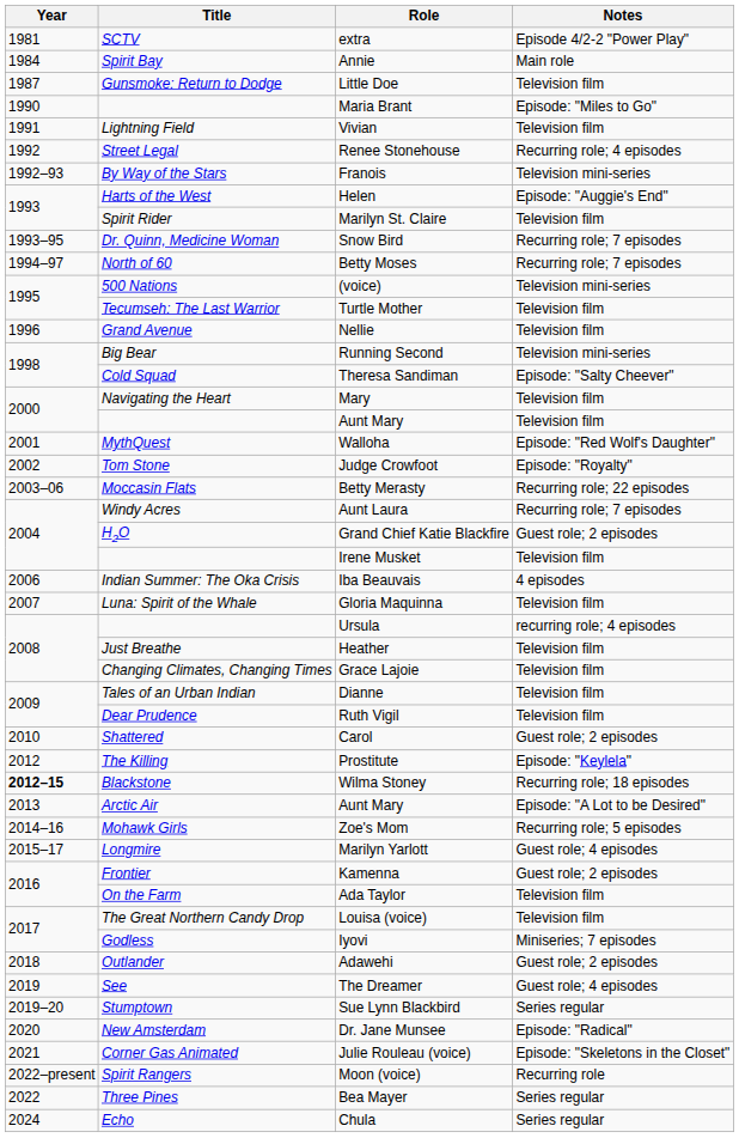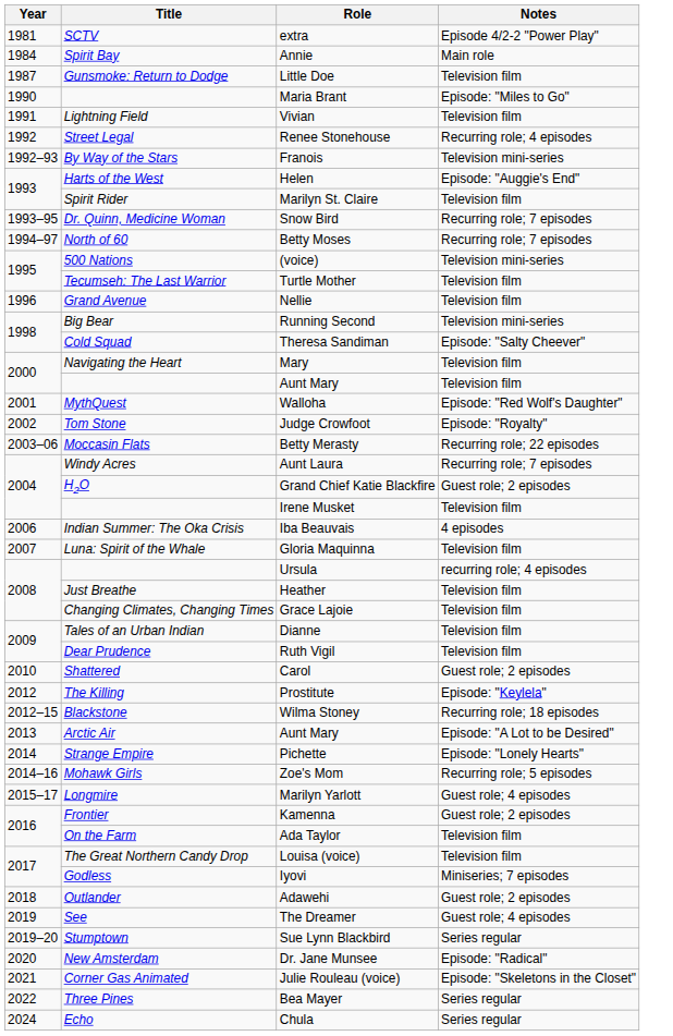 <table class="wikitable sortable">
 <tr>
 <th>Year</th>
 <th>Title</th>
 <th>Role</th>
 <th class="unsortable">Notes</th>
 </tr>
 <tr>
 <td>1981</td>
 <td><em><a href='#'>SCTV</a></em></td>
 <td>extra</td>
 <td>Episode 4/2-2 "Power Play"</td>
 </tr>
 <tr>
 <td>1984</td>
 <td><em><a href='#'>Spirit Bay</a></em></td>
 <td>Annie</td>
 <td>Main role</td>
 </tr>
 <tr>
 <td>1987</td>
 <td><em><a href='#'>Gunsmoke: Return to Dodge</a></em></td>
 <td>Little Doe</td>
 <td>Television film</td>
 </tr>
 <tr>
 <td>1990</td>
 <td><em></em></td>
 <td>Maria Brant</td>
 <td>Episode: "Miles to Go"</td>
 </tr>
 <tr>
 <td>1991</td>
 <td><em>Lightning Field</em></td>
 <td>Vivian</td>
 <td>Television film</td>
 </tr>
 <tr>
 <td>1992</td>
 <td><em><a href='#'>Street Legal</a></em></td>
 <td>Renee Stonehouse</td>
 <td>Recurring role; 4 episodes</td>
 </tr>
 <tr>
 <td>1992–93</td>
 <td><em><a href='#'>By Way of the Stars</a></em></td>
 <td>Franois</td>
 <td>Television mini-series</td>
 </tr>
 <tr>
 <td rowspan="2">1993</td>
 <td><em><a href='#'>Harts of the West</a></em></td>
 <td>Helen</td>
 <td>Episode: "Auggie's End"</td>
 </tr>
 <tr>
 <td><em>Spirit Rider</em></td>
 <td>Marilyn St. Claire</td>
 <td>Television film</td>
 </tr>
 <tr>
 <td>1993–95</td>
 <td><em><a href='#'>Dr. Quinn, Medicine Woman</a></em></td>
 <td>Snow Bird</td>
 <td>Recurring role; 7 episodes</td>
 </tr>
 <tr>
 <td>1994–97</td>
 <td><em><a href='#'>North of 60</a></em></td>
 <td>Betty Moses</td>
 <td>Recurring role; 7 episodes</td>
 </tr>
 <tr>
 <td rowspan="2">1995</td>
 <td><em><a href='#'>500 Nations</a></em></td>
 <td>(voice)</td>
 <td>Television mini-series</td>
 </tr>
 <tr>
 <td><em><a href='#'>Tecumseh: The Last Warrior</a></em></td>
 <td>Turtle Mother</td>
 <td>Television film</td>
 </tr>
 <tr>
 <td>1996</td>
 <td><em><a href='#'>Grand Avenue</a></em></td>
 <td>Nellie</td>
 <td>Television film</td>
 </tr>
 <tr>
 <td rowspan="2">1998</td>
 <td><em>Big Bear</em></td>
 <td>Running Second</td>
 <td>Television mini-series</td>
 </tr>
 <tr>
 <td><em><a href='#'>Cold Squad</a></em></td>
 <td>Theresa Sandiman</td>
 <td>Episode: "Salty Cheever"</td>
 </tr>
 <tr>
 <td rowspan="2">2000</td>
 <td><em>Navigating the Heart</em></td>
 <td>Mary</td>
 <td>Television film</td>
 </tr>
 <tr>
 <td><em></em></td>
 <td>Aunt Mary</td>
 <td>Television film</td>
 </tr>
 <tr>
 <td>2001</td>
 <td><em><a href='#'>MythQuest</a></em></td>
 <td>Walloha</td>
 <td>Episode: "Red Wolf's Daughter"</td>
 </tr>
 <tr>
 <td>2002</td>
 <td><em><a href='#'>Tom Stone</a></em></td>
 <td>Judge Crowfoot</td>
 <td>Episode: "Royalty"</td>
 </tr>
 <tr>
 <td>2003–06</td>
 <td><em><a href='#'>Moccasin Flats</a></em></td>
 <td>Betty Merasty</td>
 <td>Recurring role; 22 episodes</td>
 </tr>
 <tr>
 <td rowspan="3">2004</td>
 <td><em>Windy Acres</em></td>
 <td>Aunt Laura</td>
 <td>Recurring role; 7 episodes</td>
 </tr>
 <tr>
 <td><em><a href='#'>H<sub>2</sub>O</a></em></td>
 <td>Grand Chief Katie Blackfire</td>
 <td>Guest role; 2 episodes</td>
 </tr>
 <tr>
 <td><em></em></td>
 <td>Irene Musket</td>
 <td>Television film</td>
 </tr>
 <tr>
 <td>2006</td>
 <td><em>Indian Summer: The Oka Crisis</em></td>
 <td>Iba Beauvais</td>
 <td>4 episodes</td>
 </tr>
 <tr>
 <td>2007</td>
 <td><em>Luna: Spirit of the Whale</em></td>
 <td>Gloria Maquinna</td>
 <td>Television film</td>
 </tr>
 <tr>
 <td rowspan="3">2008</td>
 <td><em></em></td>
 <td>Ursula</td>
 <td>recurring role; 4 episodes</td>
 </tr>
 <tr>
 <td><em>Just Breathe</em></td>
 <td>Heather</td>
 <td>Television film</td>
 </tr>
 <tr>
 <td><em>Changing Climates, Changing Times</em></td>
 <td>Grace Lajoie</td>
 <td>Television film</td>
 </tr>
 <tr>
 <td rowspan="2">2009</td>
 <td><em>Tales of an Urban Indian</em></td>
 <td>Dianne</td>
 <td>Television film</td>
 </tr>
 <tr>
 <td><em><a href='#'>Dear Prudence</a></em></td>
 <td>Ruth Vigil</td>
 <td>Television film</td>
 </tr>
 <tr>
 <td>2010</td>
 <td><em><a href='#'>Shattered</a></em></td>
 <td>Carol</td>
 <td>Guest role; 2 episodes</td>
 </tr>
 <tr>
 <td>2012</td>
 <td data-sort-value="Killing, The"><em><a href='#'>The Killing</a></em></td>
 <td>Prostitute</td>
 <td>Episode: "<a href='#'>Keylela</a>"</td>
 </tr>
 <tr>
-<td><strong>2012–15</strong></td>
+<td>2012–15</td>
 <td><em><a href='#'>Blackstone</a></em></td>
 <td>Wilma Stoney</td>
 <td>Recurring role; 18 episodes</td>
 </tr>
 <tr>
 <td>2013</td>
 <td><em><a href='#'>Arctic Air</a></em></td>
 <td>Aunt Mary</td>
 <td>Episode: "A Lot to be Desired"</td>
+</tr>
+<tr>
+<td>2014</td>
+<td><em><a href='#'>Strange Empire</a></em></td>
+<td>Pichette</td>
+<td>Episode: "Lonely Hearts"</td>
 </tr>
 <tr>
 <td>2014–16</td>
 <td><em><a href='#'>Mohawk Girls</a></em></td>
 <td>Zoe's Mom</td>
 <td>Recurring role; 5 episodes</td>
 </tr>
 <tr>
 <td>2015–17</td>
 <td><em><a href='#'>Longmire</a></em></td>
 <td>Marilyn Yarlott</td>
 <td>Guest role; 4 episodes</td>
 </tr>
 <tr>
 <td rowspan="2">2016</td>
 <td><em><a href='#'>Frontier</a></em></td>
 <td>Kamenna</td>
 <td>Guest role; 2 episodes</td>
 </tr>
 <tr>
 <td><em><a href='#'>On the Farm</a></em></td>
 <td>Ada Taylor</td>
 <td>Television film</td>
 </tr>
 <tr>
 <td rowspan="2">2017</td>
 <td data-sort-value="Great Northern Candy Drop, The"><em>The Great Northern Candy Drop</em></td>
 <td>Louisa (voice)</td>
 <td>Television film</td>
 </tr>
 <tr>
 <td><em><a href='#'>Godless</a></em></td>
 <td>Iyovi</td>
 <td>Miniseries; 7 episodes</td>
 </tr>
 <tr>
 <td>2018</td>
 <td><em><a href='#'>Outlander</a></em></td>
 <td>Adawehi</td>
 <td>Guest role; 2 episodes</td>
 </tr>
 <tr>
 <td>2019</td>
 <td><em><a href='#'>See</a></em></td>
 <td>The Dreamer</td>
 <td>Guest role; 4 episodes</td>
 </tr>
 <tr>
 <td>2019–20</td>
 <td><em><a href='#'>Stumptown</a></em></td>
 <td>Sue Lynn Blackbird</td>
 <td>Series regular</td>
 </tr>
 <tr>
 <td>2020</td>
 <td><em><a href='#'>New Amsterdam</a></em></td>
 <td>Dr. Jane Munsee</td>
 <td>Episode: "Radical"</td>
 </tr>
 <tr>
 <td>2021</td>
 <td><em><a href='#'>Corner Gas Animated</a></em></td>
 <td>Julie Rouleau (voice)</td>
 <td>Episode: "Skeletons in the Closet"</td>
 </tr>
 <tr>
-<td>2022–present</td>
-<td><em><a href='#'>Spirit Rangers</a></em></td>
-<td>Moon (voice)</td>
-<td>Recurring role</td>
-</tr>
-<tr>
 <td>2022</td>
 <td><em><a href='#'>Three Pines</a></em></td>
 <td>Bea Mayer</td>
 <td>Series regular</td>
 </tr>
 <tr>
 <td>2024</td>
 <td><a href='#'><em>Echo</em></a></td>
 <td>Chula</td>
 <td>Series regular</td>
 </tr>
 </table>
